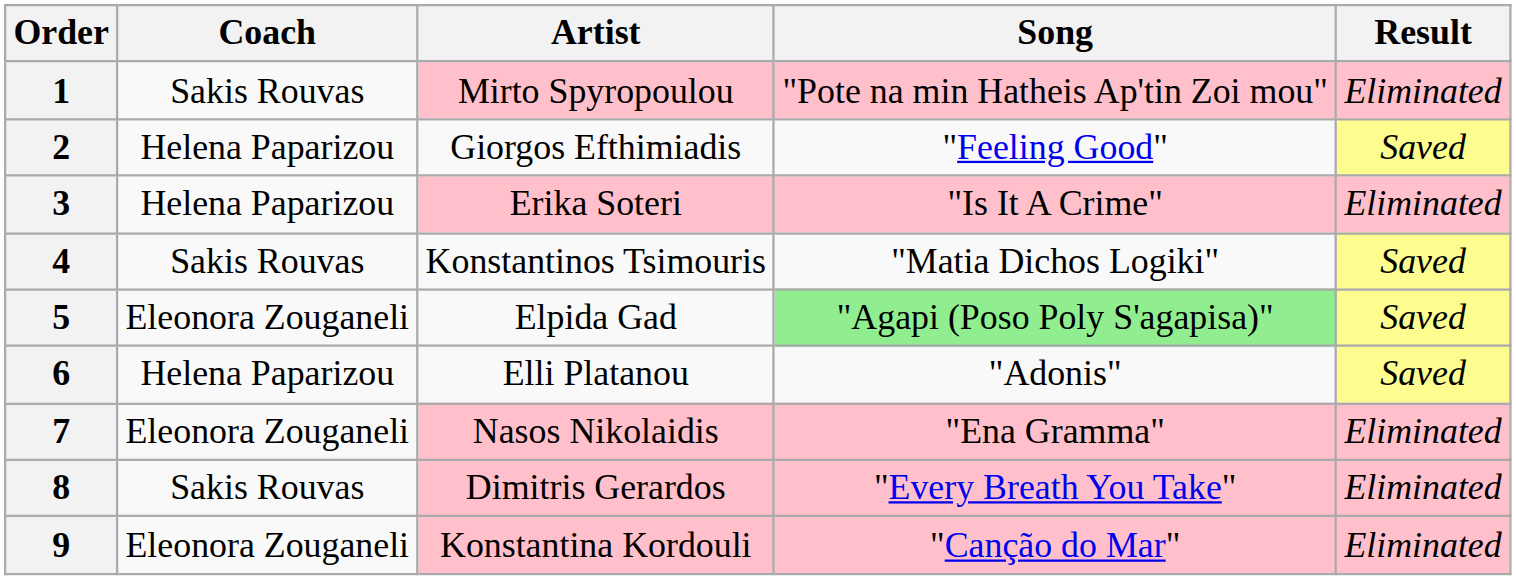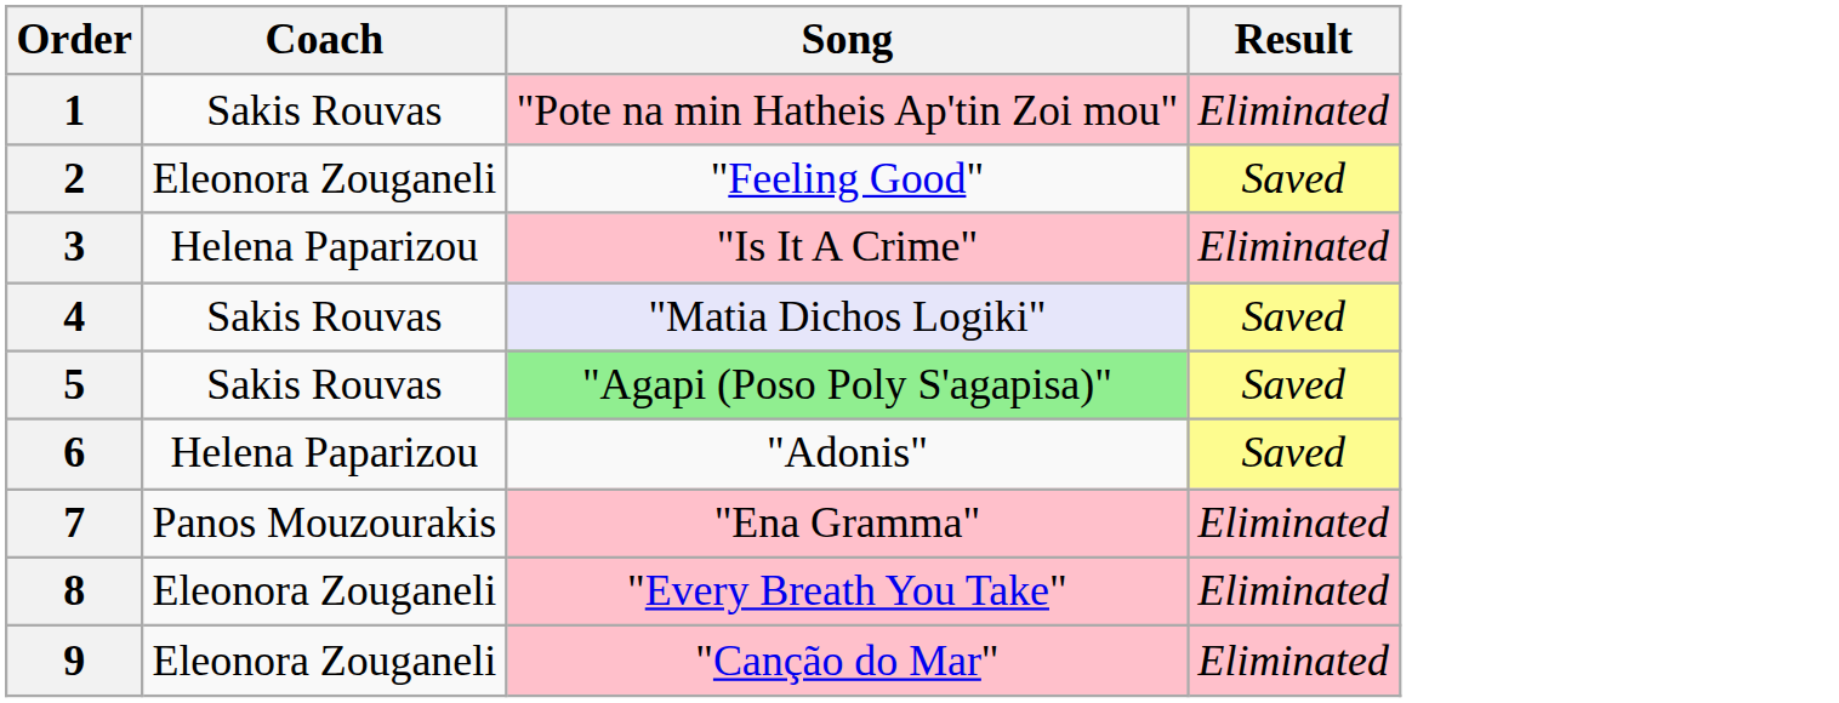 <table class="wikitable" style="text-align: center; width: auto;">
 <tr>
 <th>Order</th>
 <th>Coach</th>
-<th>Artist</th>
 <th>Song</th>
 <th>Result</th>
 </tr>
 <tr>
 <th>1</th>
 <td>Sakis Rouvas</td>
-<td style="background:pink;">Mirto Spyropoulou</td>
 <td style="background:pink;">"Pote na min Hatheis Ap'tin Zoi mou"</td>
 <td style="background:pink;"><em>Eliminated</em></td>
 </tr>
 <tr>
 <th>2</th>
-<td>Helena Paparizou</td>
-<td>Giorgos Efthimiadis</td>
+<td>Eleonora Zouganeli</td>
 <td>"<a href='#'>Feeling Good</a>"</td>
 <td style="background:#fdfc8f;"><em>Saved</em></td>
 </tr>
 <tr>
 <th>3</th>
 <td>Helena Paparizou</td>
-<td style="background:pink;">Erika Soteri</td>
 <td style="background:pink;">"Is It A Crime"</td>
 <td style="background:pink;"><em>Eliminated</em></td>
 </tr>
 <tr>
 <th>4</th>
 <td>Sakis Rouvas</td>
-<td>Konstantinos Tsimouris</td>
-<td>"Matia Dichos Logiki"</td>
+<td style="background: lavender;">"Matia Dichos Logiki"</td>
 <td style="background:#fdfc8f;"><em>Saved</em></td>
 </tr>
 <tr>
 <th>5</th>
-<td>Eleonora Zouganeli</td>
-<td>Elpida Gad</td>
+<td>Sakis Rouvas</td>
 <td style="background: lightgreen;">"Agapi (Poso Poly S'agapisa)"</td>
 <td style="background:#fdfc8f;"><em>Saved</em></td>
 </tr>
 <tr>
 <th>6</th>
 <td>Helena Paparizou</td>
-<td>Elli Platanou</td>
 <td>"Adonis"</td>
 <td style="background:#fdfc8f;"><em>Saved</em></td>
 </tr>
 <tr>
 <th>7</th>
-<td>Eleonora Zouganeli</td>
-<td style="background:pink;">Nasos Nikolaidis</td>
+<td>Panos Mouzourakis</td>
 <td style="background:pink;">"Ena Gramma"</td>
 <td style="background:pink;"><em>Eliminated</em></td>
 </tr>
 <tr>
 <th>8</th>
-<td>Sakis Rouvas</td>
-<td style="background:pink;">Dimitris Gerardos</td>
+<td>Eleonora Zouganeli</td>
 <td style="background:pink;">"<a href='#'>Every Breath You Take</a>"</td>
 <td style="background:pink;"><em>Eliminated</em></td>
 </tr>
 <tr>
 <th>9</th>
 <td>Eleonora Zouganeli</td>
-<td style="background:pink;">Konstantina Kordouli</td>
 <td style="background:pink;">"<a href='#'>Canção do Mar</a>"</td>
 <td style="background:pink;"><em>Eliminated</em></td>
 </tr>
 </table>
